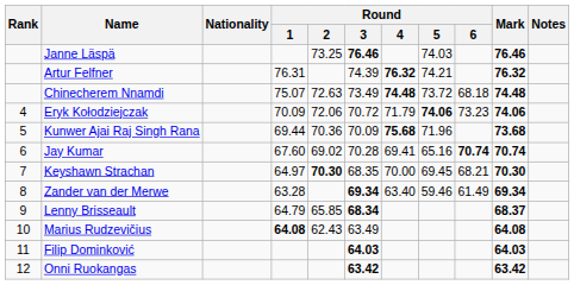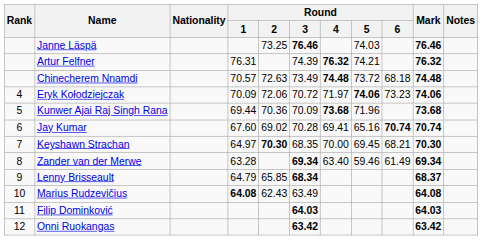 <table class="wikitable sortable" style="text-align:center">
 <tr>
 <th rowspan=2>Rank</th>
 <th rowspan=2>Name</th>
 <th rowspan=2>Nationality</th>
 <th colspan=6>Round</th>
 <th rowspan=2>Mark</th>
 <th rowspan=2>Notes</th>
 </tr>
 <tr>
 <th>1</th>
 <th>2</th>
 <th>3</th>
 <th>4</th>
 <th>5</th>
 <th>6</th>
 </tr>
 <tr>
 <td></td>
 <td align=left><a href='#'>Janne Läspä</a></td>
 <td align=left></td>
 <td></td>
 <td>73.25</td>
 <td><strong>76.46</strong></td>
 <td></td>
 <td>74.03</td>
 <td></td>
 <td><strong>76.46</strong></td>
 <td></td>
 </tr>
 <tr>
 <td></td>
 <td align=left><a href='#'>Artur Felfner</a></td>
 <td align=left></td>
 <td>76.31</td>
 <td></td>
 <td>74.39</td>
 <td><strong>76.32</strong></td>
 <td>74.21</td>
 <td></td>
 <td><strong>76.32</strong></td>
 <td></td>
 </tr>
 <tr>
 <td></td>
 <td align=left><a href='#'>Chinecherem Nnamdi</a></td>
 <td align=left></td>
-<td>75.07</td>
+<td>70.57</td>
 <td>72.63</td>
 <td>73.49</td>
 <td><strong>74.48</strong></td>
 <td>73.72</td>
 <td>68.18</td>
 <td><strong>74.48</strong></td>
 <td></td>
 </tr>
 <tr>
 <td>4</td>
 <td align=left><a href='#'>Eryk Kołodziejczak</a></td>
 <td align=left></td>
 <td>70.09</td>
 <td>72.06</td>
 <td>70.72</td>
-<td>71.79</td>
+<td>71.97</td>
 <td><strong>74.06</strong></td>
 <td>73.23</td>
 <td><strong>74.06</strong></td>
 <td></td>
 </tr>
 <tr>
 <td>5</td>
 <td align=left><a href='#'>Kunwer Ajai Raj Singh Rana</a></td>
 <td align=left></td>
 <td>69.44</td>
 <td>70.36</td>
 <td>70.09</td>
-<td><strong>75.68</strong></td>
+<td><strong>73.68</strong></td>
 <td>71.96</td>
 <td></td>
 <td><strong>73.68</strong></td>
 <td></td>
 </tr>
 <tr>
 <td>6</td>
 <td align=left><a href='#'>Jay Kumar</a></td>
 <td align=left></td>
 <td>67.60</td>
 <td>69.02</td>
 <td>70.28</td>
 <td>69.41</td>
 <td>65.16</td>
 <td><strong>70.74</strong></td>
 <td><strong>70.74</strong></td>
 <td></td>
 </tr>
 <tr>
 <td>7</td>
 <td align=left><a href='#'>Keyshawn Strachan</a></td>
 <td align=left></td>
 <td>64.97</td>
 <td><strong>70.30</strong></td>
 <td>68.35</td>
 <td>70.00</td>
 <td>69.45</td>
 <td>68.21</td>
 <td><strong>70.30</strong></td>
 <td></td>
 </tr>
 <tr>
 <td>8</td>
 <td align=left><a href='#'>Zander van der Merwe</a></td>
 <td align=left></td>
 <td>63.28</td>
 <td></td>
 <td><strong>69.34</strong></td>
 <td>63.40</td>
 <td>59.46</td>
 <td>61.49</td>
 <td><strong>69.34</strong></td>
 <td></td>
 </tr>
 <tr>
 <td>9</td>
 <td align=left><a href='#'>Lenny Brisseault</a></td>
 <td align=left></td>
 <td>64.79</td>
 <td>65.85</td>
 <td><strong>68.34</strong></td>
 <td></td>
 <td></td>
 <td></td>
 <td><strong>68.37</strong></td>
 <td></td>
 </tr>
 <tr>
 <td>10</td>
 <td align=left><a href='#'>Marius Rudzevičius</a></td>
 <td align=left></td>
 <td><strong>64.08</strong></td>
 <td>62.43</td>
 <td>63.49</td>
 <td></td>
 <td></td>
 <td></td>
 <td><strong>64.08</strong></td>
 <td></td>
 </tr>
 <tr>
 <td>11</td>
 <td align=left><a href='#'>Filip Dominković</a></td>
 <td align=left></td>
 <td></td>
 <td></td>
 <td><strong>64.03</strong></td>
 <td></td>
 <td></td>
 <td></td>
 <td><strong>64.03</strong></td>
 <td></td>
 </tr>
 <tr>
 <td>12</td>
 <td align=left><a href='#'>Onni Ruokangas</a></td>
 <td align=left></td>
 <td></td>
 <td></td>
 <td><strong>63.42</strong></td>
 <td></td>
 <td></td>
 <td></td>
 <td><strong>63.42</strong></td>
 <td></td>
 </tr>
 </table>
